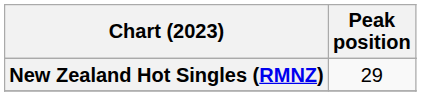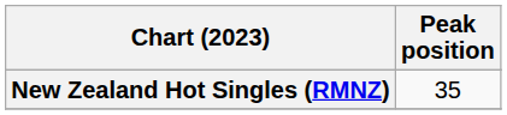 <table class="wikitable sortable plainrowheaders" style="text-align:center">
 <tr>
 <th scope="col">Chart (2023)</th>
 <th scope="col">Peak<br>position</th>
 </tr>
 <tr>
 </tr>
 <tr>
 <th scope="row">New Zealand Hot Singles (<a href='#'>RMNZ</a>)</th>
-<td>29</td>
+<td>35</td>
 </tr>
 <tr>
 </tr>
 <tr>
 </tr>
 </table>
